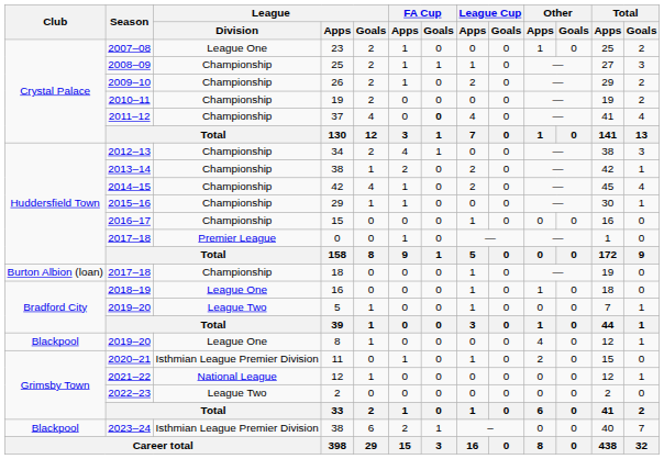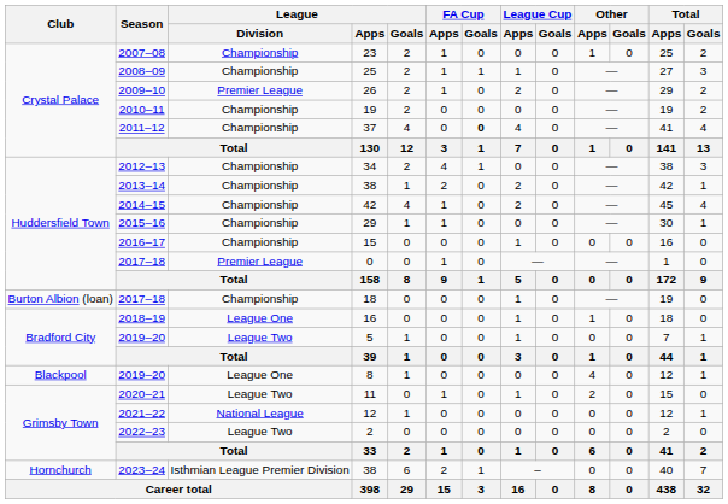 <table class=wikitable style="text-align: center">
 <tr>
 <th rowspan=2>Club</th>
 <th rowspan=2>Season</th>
 <th colspan=3>League</th>
 <th colspan=2><a href='#'>FA Cup</a></th>
 <th colspan=2><a href='#'>League Cup</a></th>
 <th colspan=2>Other</th>
 <th colspan=2>Total</th>
 </tr>
 <tr>
 <th>Division</th>
 <th>Apps</th>
 <th>Goals</th>
 <th>Apps</th>
 <th>Goals</th>
 <th>Apps</th>
 <th>Goals</th>
 <th>Apps</th>
 <th>Goals</th>
 <th>Apps</th>
 <th>Goals</th>
 </tr>
 <tr>
 <td rowspan=6><a href='#'>Crystal Palace</a></td>
 <td><a href='#'>2007–08</a></td>
-<td>League One</td>
+<td><a href='#'>Championship</a></td>
 <td>23</td>
 <td>2</td>
 <td>1</td>
 <td>0</td>
 <td>0</td>
 <td>0</td>
 <td>1</td>
 <td>0</td>
 <td>25</td>
 <td>2</td>
 </tr>
 <tr>
 <td><a href='#'>2008–09</a></td>
 <td>Championship</td>
 <td>25</td>
 <td>2</td>
 <td>1</td>
 <td>1</td>
 <td>1</td>
 <td>0</td>
 <td colspan=2>—</td>
 <td>27</td>
 <td>3</td>
 </tr>
 <tr>
 <td><a href='#'>2009–10</a></td>
-<td>Championship</td>
+<td><a href='#'>Premier League</a></td>
 <td>26</td>
 <td>2</td>
 <td>1</td>
 <td>0</td>
 <td>2</td>
 <td>0</td>
 <td colspan=2>—</td>
 <td>29</td>
 <td>2</td>
 </tr>
 <tr>
 <td><a href='#'>2010–11</a></td>
 <td>Championship</td>
 <td>19</td>
 <td>2</td>
 <td>0</td>
 <td>0</td>
 <td>0</td>
 <td>0</td>
 <td colspan=2>—</td>
 <td>19</td>
 <td>2</td>
 </tr>
 <tr>
 <td><a href='#'>2011–12</a></td>
 <td>Championship</td>
 <td>37</td>
 <td>4</td>
 <td>0</td>
 <td><strong>0</strong></td>
 <td>4</td>
 <td>0</td>
 <td colspan=2>—</td>
 <td>41</td>
 <td>4</td>
 </tr>
 <tr>
 <th colspan=2>Total</th>
 <th>130</th>
 <th>12</th>
 <th>3</th>
 <th>1</th>
 <th>7</th>
 <th>0</th>
 <th>1</th>
 <th>0</th>
 <th>141</th>
 <th>13</th>
 </tr>
 <tr>
 <td rowspan=7><a href='#'>Huddersfield Town</a></td>
 <td><a href='#'>2012–13</a></td>
 <td>Championship</td>
 <td>34</td>
 <td>2</td>
 <td>4</td>
 <td>1</td>
 <td>0</td>
 <td>0</td>
 <td colspan=2>—</td>
 <td>38</td>
 <td>3</td>
 </tr>
 <tr>
 <td><a href='#'>2013–14</a></td>
 <td>Championship</td>
 <td>38</td>
 <td>1</td>
 <td>2</td>
 <td>0</td>
 <td>2</td>
 <td>0</td>
 <td colspan=2>—</td>
 <td>42</td>
 <td>1</td>
 </tr>
 <tr>
 <td><a href='#'>2014–15</a></td>
 <td>Championship</td>
 <td>42</td>
 <td>4</td>
 <td>1</td>
 <td>0</td>
 <td>2</td>
 <td>0</td>
 <td colspan=2>—</td>
 <td>45</td>
 <td>4</td>
 </tr>
 <tr>
 <td><a href='#'>2015–16</a></td>
 <td>Championship</td>
 <td>29</td>
 <td>1</td>
 <td>1</td>
 <td>0</td>
 <td>0</td>
 <td>0</td>
 <td colspan=2>—</td>
 <td>30</td>
 <td>1</td>
 </tr>
 <tr>
 <td><a href='#'>2016–17</a></td>
 <td>Championship</td>
 <td>15</td>
 <td>0</td>
 <td>0</td>
 <td>0</td>
 <td>1</td>
 <td>0</td>
 <td>0</td>
 <td>0</td>
 <td>16</td>
 <td>0</td>
 </tr>
 <tr>
 <td><a href='#'>2017–18</a></td>
 <td><a href='#'>Premier League</a></td>
 <td>0</td>
 <td>0</td>
 <td>1</td>
 <td>0</td>
 <td colspan=2>—</td>
 <td colspan=2>—</td>
 <td>1</td>
 <td>0</td>
 </tr>
 <tr>
 <th colspan=2>Total</th>
 <th>158</th>
 <th>8</th>
 <th>9</th>
 <th>1</th>
 <th>5</th>
 <th>0</th>
 <th>0</th>
 <th>0</th>
 <th>172</th>
 <th>9</th>
 </tr>
 <tr>
 <td><a href='#'>Burton Albion</a> (loan)</td>
 <td><a href='#'>2017–18</a></td>
 <td>Championship</td>
 <td>18</td>
 <td>0</td>
 <td>0</td>
 <td>0</td>
 <td>1</td>
 <td>0</td>
 <td colspan=2>—</td>
 <td>19</td>
 <td>0</td>
 </tr>
 <tr>
 <td rowspan=3><a href='#'>Bradford City</a></td>
 <td><a href='#'>2018–19</a></td>
 <td><a href='#'>League One</a></td>
 <td>16</td>
 <td>0</td>
 <td>0</td>
 <td>0</td>
 <td>1</td>
 <td>0</td>
 <td>1</td>
 <td>0</td>
 <td>18</td>
 <td>0</td>
 </tr>
 <tr>
 <td><a href='#'>2019–20</a></td>
 <td><a href='#'>League Two</a></td>
 <td>5</td>
 <td>1</td>
 <td>0</td>
 <td>0</td>
 <td>1</td>
 <td>0</td>
 <td>0</td>
 <td>0</td>
 <td>7</td>
 <td>1</td>
 </tr>
 <tr>
 <th colspan=2>Total</th>
 <th>39</th>
 <th>1</th>
 <th>0</th>
 <th>0</th>
 <th>3</th>
 <th>0</th>
 <th>1</th>
 <th>0</th>
 <th>44</th>
 <th>1</th>
 </tr>
 <tr>
 <td><a href='#'>Blackpool</a></td>
 <td><a href='#'>2019–20</a></td>
 <td>League One</td>
 <td>8</td>
 <td>1</td>
 <td>0</td>
 <td>0</td>
 <td>0</td>
 <td>0</td>
 <td>4</td>
 <td>0</td>
 <td>12</td>
 <td>1</td>
 </tr>
 <tr>
 <td rowspan="4"><a href='#'>Grimsby Town</a></td>
 <td><a href='#'>2020–21</a></td>
-<td>Isthmian League Premier Division</td>
+<td>League Two</td>
 <td>11</td>
 <td>0</td>
 <td>1</td>
 <td>0</td>
 <td>1</td>
 <td>0</td>
 <td>2</td>
 <td>0</td>
 <td>15</td>
 <td>0</td>
 </tr>
 <tr>
 <td><a href='#'>2021–22</a></td>
 <td><a href='#'>National League</a></td>
 <td>12</td>
 <td>1</td>
 <td>0</td>
 <td>0</td>
 <td>0</td>
 <td>0</td>
 <td>0</td>
 <td>0</td>
 <td>12</td>
 <td>1</td>
 </tr>
 <tr>
 <td><a href='#'>2022–23</a></td>
 <td>League Two</td>
 <td>2</td>
 <td>0</td>
 <td>0</td>
 <td>0</td>
 <td>0</td>
 <td>0</td>
 <td>0</td>
 <td>0</td>
 <td>2</td>
 <td>0</td>
 </tr>
 <tr>
 <th colspan="2">Total</th>
 <th>33</th>
 <th>2</th>
 <th>1</th>
 <th>0</th>
 <th>1</th>
 <th>0</th>
 <th>6</th>
 <th>0</th>
 <th>41</th>
 <th>2</th>
 </tr>
 <tr>
-<td><a href='#'>Blackpool</a></td>
+<td><a href='#'>Hornchurch</a></td>
 <td><a href='#'>2023–24</a></td>
 <td>Isthmian League Premier Division</td>
 <td>38</td>
 <td>6</td>
 <td>2</td>
 <td>1</td>
 <td colspan="2">–</td>
 <td>0</td>
 <td>0</td>
 <td>40</td>
 <td>7</td>
 </tr>
 <tr>
 <th colspan=3>Career total</th>
 <th>398</th>
 <th>29</th>
 <th>15</th>
 <th>3</th>
 <th>16</th>
 <th>0</th>
 <th>8</th>
 <th>0</th>
 <th>438</th>
 <th>32</th>
 </tr>
 </table>
